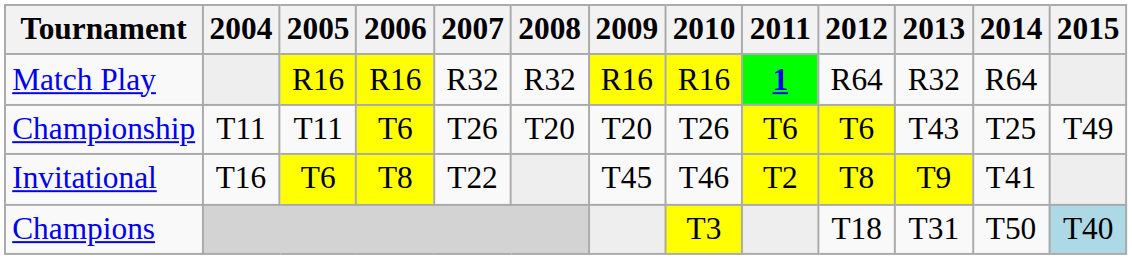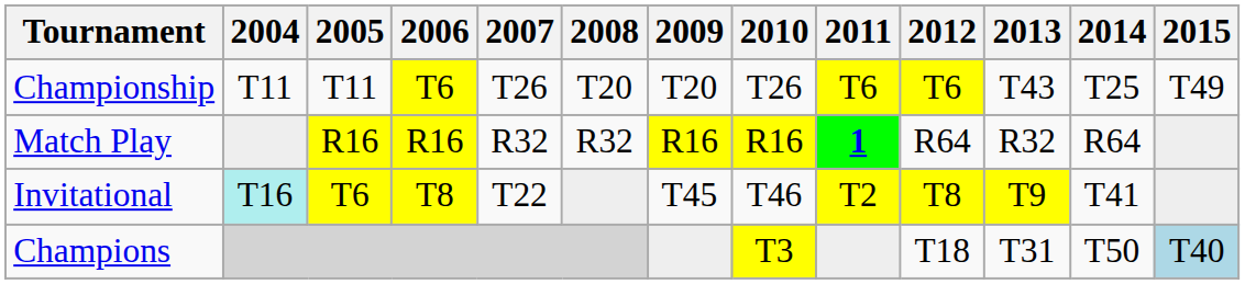 <table class="wikitable" style="text-align:center;">
 <tr>
 <th>Tournament</th>
 <th>2004</th>
 <th>2005</th>
 <th>2006</th>
 <th>2007</th>
 <th>2008</th>
 <th>2009</th>
 <th>2010</th>
 <th>2011</th>
 <th>2012</th>
 <th>2013</th>
 <th>2014</th>
 <th>2015</th>
 </tr>
 <tr>
+<td align="left"><a href='#'>Championship</a></td>
+<td>T11</td>
+<td>T11</td>
+<td style="background:yellow;">T6</td>
+<td>T26</td>
+<td>T20</td>
+<td>T20</td>
+<td>T26</td>
+<td style="background:yellow;">T6</td>
+<td style="background:yellow;">T6</td>
+<td>T43</td>
+<td>T25</td>
+<td>T49</td>
+</tr>
+<tr>
 <td align="left"><a href='#'>Match Play</a></td>
 <td style="background:#eee;"></td>
 <td style="background:yellow;">R16</td>
 <td style="background:yellow;">R16</td>
 <td>R32</td>
 <td>R32</td>
 <td style="background:yellow;">R16</td>
 <td style="background:yellow;">R16</td>
 <td style="background:lime;"><strong><a href='#'>1</a></strong></td>
 <td>R64</td>
 <td>R32</td>
 <td>R64</td>
 <td style="background:#eee;"></td>
 </tr>
 <tr>
-<td align="left"><a href='#'>Championship</a></td>
-<td>T11</td>
-<td>T11</td>
-<td style="background:yellow;">T6</td>
-<td>T26</td>
-<td>T20</td>
-<td>T20</td>
-<td>T26</td>
-<td style="background:yellow;">T6</td>
-<td style="background:yellow;">T6</td>
-<td>T43</td>
-<td>T25</td>
-<td>T49</td>
-</tr>
-<tr>
 <td align="left"><a href='#'>Invitational</a></td>
-<td>T16</td>
+<td style="background: paleturquoise;">T16</td>
 <td style="background:yellow;">T6</td>
 <td style="background:yellow;">T8</td>
 <td>T22</td>
 <td style="background:#eee;"></td>
 <td>T45</td>
 <td>T46</td>
 <td style="background:yellow;">T2</td>
 <td style="background:yellow;">T8</td>
 <td style="background:yellow;">T9</td>
 <td>T41</td>
 <td style="background:#eee;"></td>
 </tr>
 <tr>
 <td align="left"><a href='#'>Champions</a></td>
 <td colspan=5 style="background:#D3D3D3;"></td>
 <td style="background:#eee;"></td>
 <td style="background:yellow;">T3</td>
 <td style="background:#eee;"></td>
 <td>T18</td>
 <td>T31</td>
 <td>T50</td>
 <td style="background: lightblue;">T40</td>
 </tr>
 </table>
